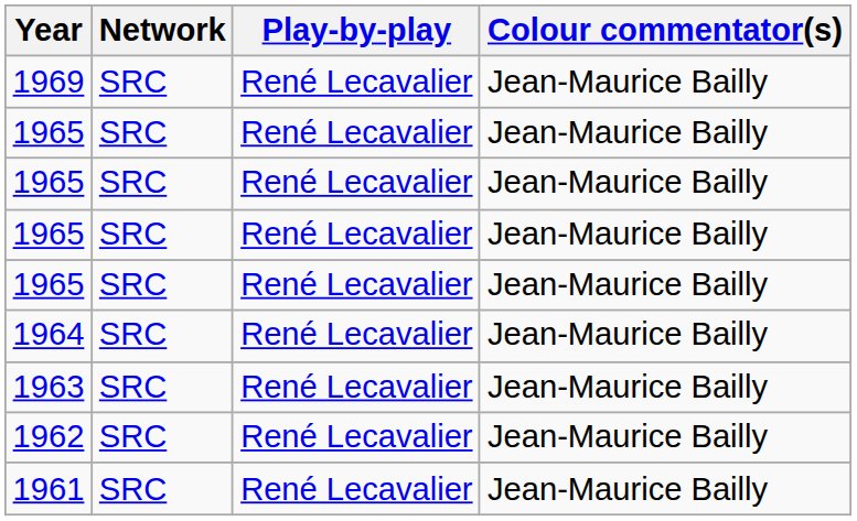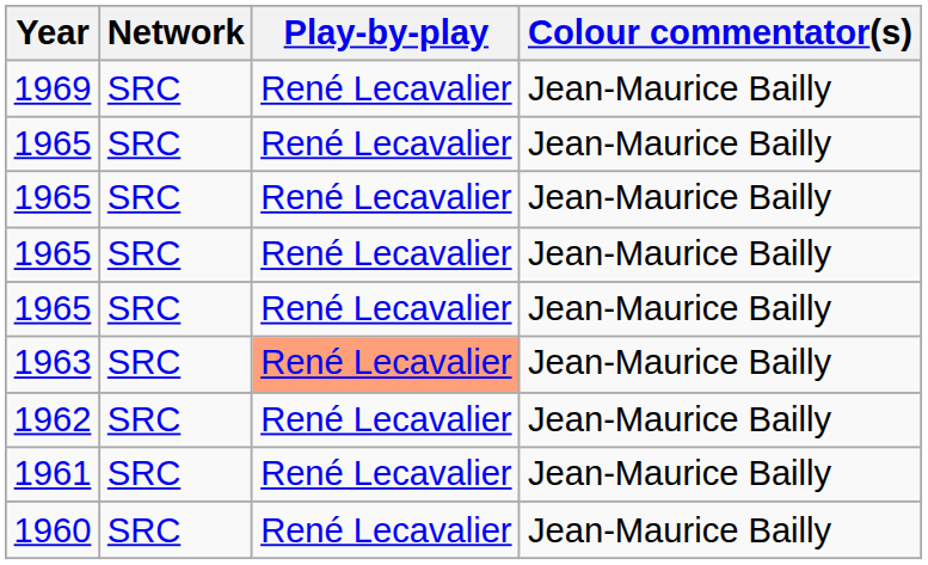 <table class="wikitable">
 <tr>
 <th>Year</th>
 <th>Network</th>
 <th><a href='#'>Play-by-play</a></th>
 <th><a href='#'>Colour commentator</a>(s)</th>
 </tr>
 <tr>
 <td><a href='#'>1969</a></td>
 <td><a href='#'>SRC</a></td>
 <td><a href='#'>René Lecavalier</a></td>
 <td>Jean-Maurice Bailly</td>
 </tr>
 <tr>
 <td><a href='#'>1965</a></td>
 <td><a href='#'>SRC</a></td>
 <td><a href='#'>René Lecavalier</a></td>
 <td>Jean-Maurice Bailly</td>
 </tr>
 <tr>
 <td><a href='#'>1965</a></td>
 <td><a href='#'>SRC</a></td>
 <td><a href='#'>René Lecavalier</a></td>
 <td>Jean-Maurice Bailly</td>
 </tr>
 <tr>
 <td><a href='#'>1965</a></td>
 <td><a href='#'>SRC</a></td>
 <td><a href='#'>René Lecavalier</a></td>
 <td>Jean-Maurice Bailly</td>
 </tr>
 <tr>
 <td><a href='#'>1965</a></td>
 <td><a href='#'>SRC</a></td>
 <td><a href='#'>René Lecavalier</a></td>
 <td>Jean-Maurice Bailly</td>
 </tr>
 <tr>
-<td><a href='#'>1964</a></td>
-<td><a href='#'>SRC</a></td>
-<td><a href='#'>René Lecavalier</a></td>
-<td>Jean-Maurice Bailly</td>
-</tr>
-<tr>
 <td><a href='#'>1963</a></td>
 <td><a href='#'>SRC</a></td>
-<td><a href='#'>René Lecavalier</a></td>
+<td style="background: lightsalmon;"><a href='#'>René Lecavalier</a></td>
 <td>Jean-Maurice Bailly</td>
 </tr>
 <tr>
 <td><a href='#'>1962</a></td>
 <td><a href='#'>SRC</a></td>
 <td><a href='#'>René Lecavalier</a></td>
 <td>Jean-Maurice Bailly</td>
 </tr>
 <tr>
 <td><a href='#'>1961</a></td>
 <td><a href='#'>SRC</a></td>
 <td><a href='#'>René Lecavalier</a></td>
 <td>Jean-Maurice Bailly</td>
 </tr>
+<tr>
+<td><a href='#'>1960</a></td>
+<td><a href='#'>SRC</a></td>
+<td><a href='#'>René Lecavalier</a></td>
+<td>Jean-Maurice Bailly</td>
+</tr>
 </table>
